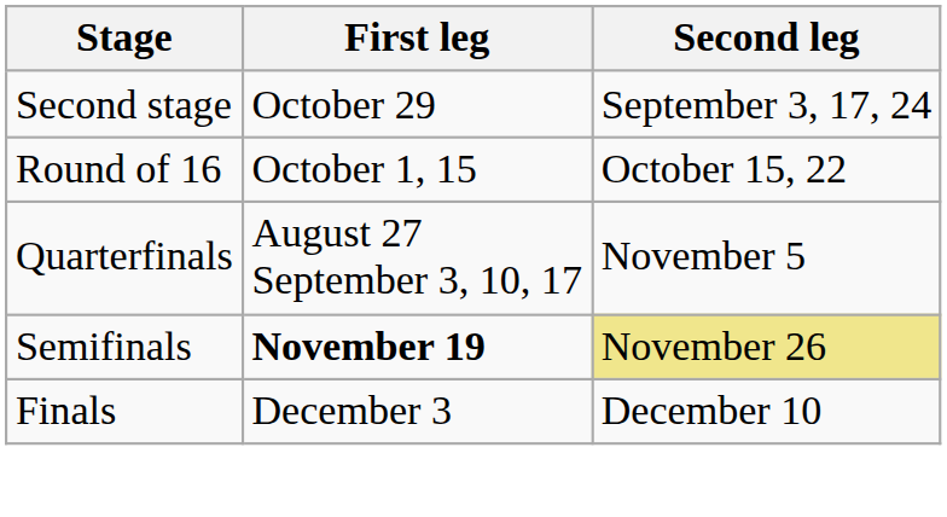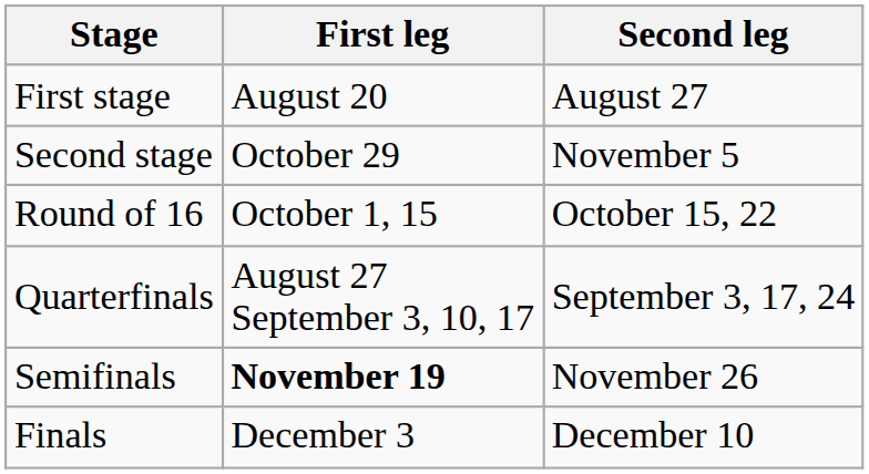 <table class="wikitable">
 <tr>
 <th>Stage</th>
 <th>First leg</th>
 <th>Second leg</th>
 </tr>
 <tr>
+<td>First stage</td>
+<td>August 20</td>
+<td>August 27</td>
+</tr>
+<tr>
 <td>Second stage</td>
 <td>October 29</td>
-<td>September 3, 17, 24</td>
+<td>November 5</td>
 </tr>
 <tr>
 <td>Round of 16</td>
 <td>October 1, 15</td>
 <td>October 15, 22</td>
 </tr>
 <tr>
 <td>Quarterfinals</td>
 <td>August 27<br>September 3, 10, 17</td>
-<td>November 5</td>
+<td>September 3, 17, 24</td>
 </tr>
 <tr>
 <td>Semifinals</td>
 <td><strong>November 19</strong></td>
-<td style="background: khaki;">November 26</td>
+<td>November 26</td>
 </tr>
 <tr>
 <td>Finals</td>
 <td>December 3</td>
 <td>December 10</td>
 </tr>
 </table>
